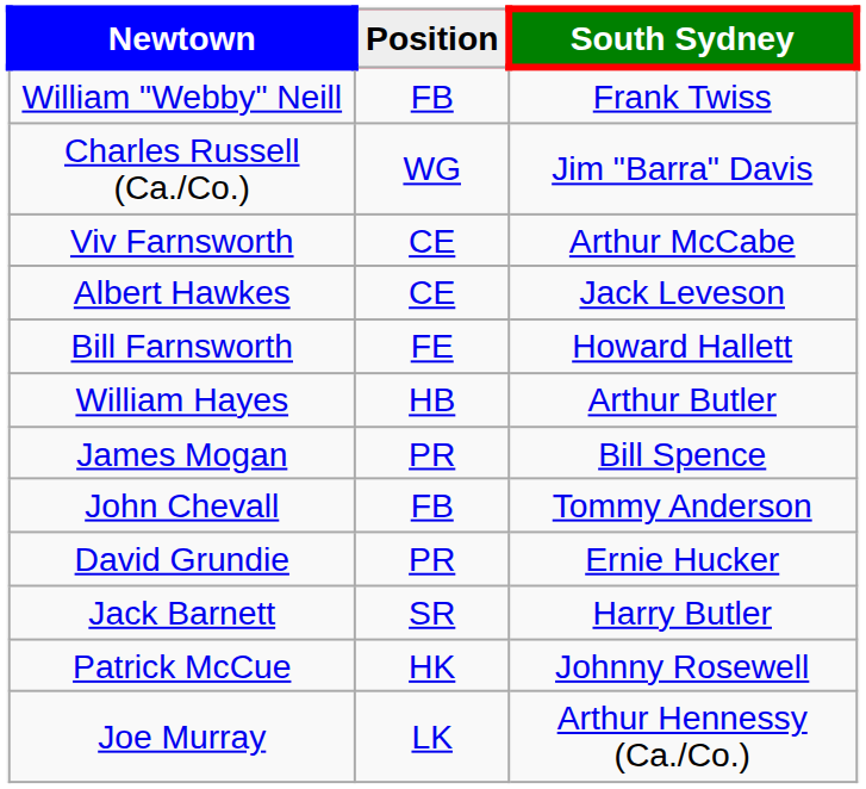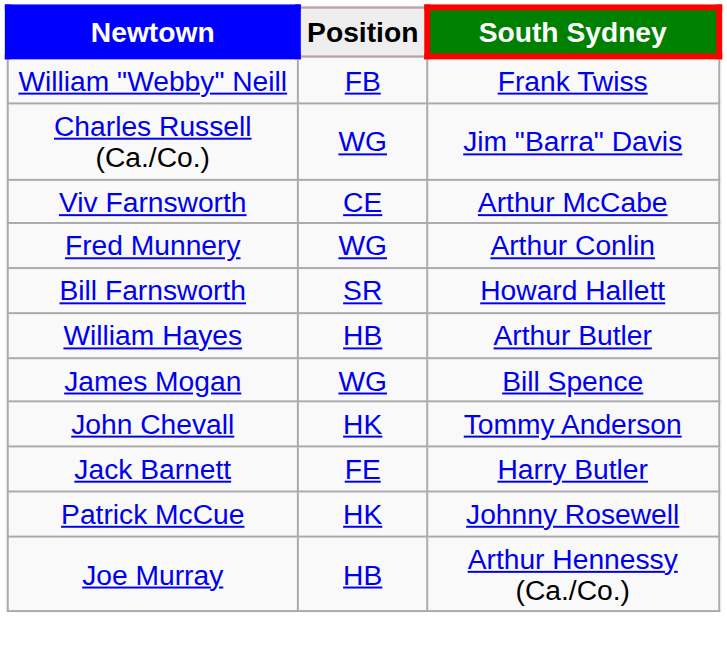 <table class="wikitable" style="float:right; font-size:90%; margin-left:1em;">
 <tr style="background:#f03;">
 <th style="width:140px; border:3px solid blue; background: blue; color: white">Newtown</th>
 <th style="width:40px; text-align:center; background:#eee; color:black;">Position</th>
 <th style="width:140px; border:3px solid red; background: green; color: white">South Sydney</th>
 </tr>
 <tr align=center>
 <td><a href='#'>William "Webby" Neill</a></td>
 <td><a href='#'>FB</a></td>
 <td><a href='#'>Frank Twiss</a></td>
 </tr>
 <tr align=center>
 <td><a href='#'>Charles Russell</a> (Ca./Co.)</td>
 <td><a href='#'>WG</a></td>
 <td><a href='#'>Jim "Barra" Davis</a></td>
 </tr>
 <tr align=center>
 <td><a href='#'>Viv Farnsworth</a></td>
 <td><a href='#'>CE</a></td>
 <td><a href='#'>Arthur McCabe</a></td>
 </tr>
 <tr align=center>
-<td><a href='#'>Albert Hawkes</a></td>
-<td><a href='#'>CE</a></td>
-<td><a href='#'>Jack Leveson</a></td>
+<td><a href='#'>Fred Munnery</a></td>
+<td><a href='#'>WG</a></td>
+<td><a href='#'>Arthur Conlin</a></td>
 </tr>
 <tr align=center>
 <td><a href='#'>Bill Farnsworth</a></td>
-<td><a href='#'>FE</a></td>
+<td><a href='#'>SR</a></td>
 <td><a href='#'>Howard Hallett</a></td>
 </tr>
 <tr align=center>
 <td><a href='#'>William Hayes</a></td>
 <td><a href='#'>HB</a></td>
 <td><a href='#'>Arthur Butler</a></td>
 </tr>
 <tr align=center>
 <td><a href='#'>James Mogan</a></td>
-<td><a href='#'>PR</a></td>
+<td><a href='#'>WG</a></td>
 <td><a href='#'>Bill Spence</a></td>
 </tr>
 <tr align=center>
 <td><a href='#'>John Chevall</a></td>
-<td><a href='#'>FB</a></td>
+<td><a href='#'>HK</a></td>
 <td><a href='#'>Tommy Anderson</a></td>
 </tr>
 <tr align=center>
-<td><a href='#'>David Grundie</a></td>
-<td><a href='#'>PR</a></td>
-<td><a href='#'>Ernie Hucker</a></td>
-</tr>
-<tr align=center>
 <td><a href='#'>Jack Barnett</a></td>
-<td><a href='#'>SR</a></td>
+<td><a href='#'>FE</a></td>
 <td><a href='#'>Harry Butler</a></td>
 </tr>
 <tr align=center>
 <td><a href='#'>Patrick McCue</a></td>
 <td><a href='#'>HK</a></td>
 <td><a href='#'>Johnny Rosewell</a></td>
 </tr>
 <tr align=center>
 <td><a href='#'>Joe Murray</a></td>
-<td><a href='#'>LK</a></td>
+<td><a href='#'>HB</a></td>
 <td><a href='#'>Arthur Hennessy</a> (Ca./Co.)</td>
 </tr>
 </table>
